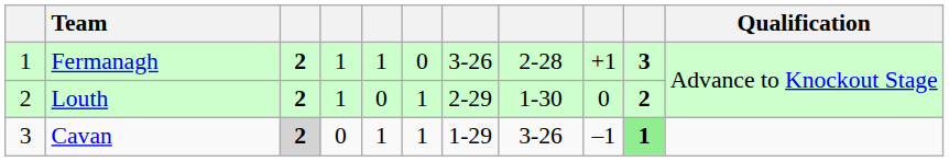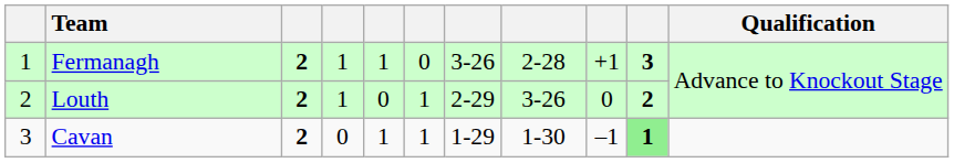 <table class="wikitable" style="text-align:center">
 <tr>
 <th width=20></th>
 <th width=150 style="text-align:left;">Team</th>
 <th width=20></th>
 <th width=20></th>
 <th width=20></th>
 <th width=20></th>
 <th width=30></th>
 <th width=50></th>
 <th width=20></th>
 <th width=20></th>
 <th>Qualification</th>
 </tr>
 <tr style="background:#ccffcc">
 <td>1</td>
 <td align="left"> <a href='#'>Fermanagh</a></td>
 <td><strong>2</strong></td>
 <td>1</td>
 <td>1</td>
 <td>0</td>
 <td>3-26</td>
 <td>2-28</td>
 <td>+1</td>
 <td><strong>3</strong></td>
 <td rowspan="2">Advance to <a href='#'>Knockout Stage</a></td>
 </tr>
 <tr style="background:#ccffcc">
 <td>2</td>
 <td align="left"> <a href='#'>Louth</a></td>
 <td><strong>2</strong></td>
 <td>1</td>
 <td>0</td>
 <td>1</td>
 <td>2-29</td>
-<td>1-30</td>
+<td>3-26</td>
 <td>0</td>
 <td><strong>2</strong></td>
 </tr>
 <tr>
 <td>3</td>
 <td align=left> <a href='#'>Cavan</a></td>
-<td style="background: lightgrey;"><strong>2</strong></td>
+<td><strong>2</strong></td>
 <td>0</td>
 <td>1</td>
 <td>1</td>
 <td>1-29</td>
-<td>3-26</td>
+<td>1-30</td>
 <td>–1</td>
 <td style="background: lightgreen;"><strong>1</strong></td>
 <td></td>
 </tr>
 </table>
